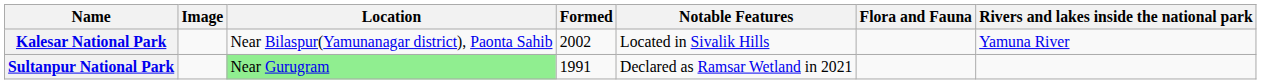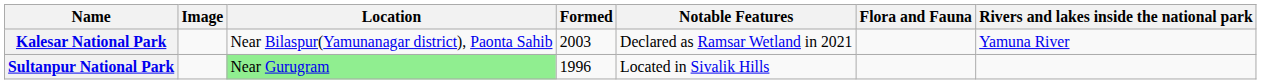 <table class="wikitable sortable">
 <tr>
 <th>Name</th>
 <th>Image</th>
 <th>Location</th>
 <th>Formed</th>
 <th>Notable Features</th>
 <th>Flora and Fauna</th>
 <th>Rivers and lakes inside the national park</th>
 </tr>
 <tr>
 <th><a href='#'>Kalesar National Park</a></th>
 <td></td>
 <td>Near <a href='#'>Bilaspur</a>(<a href='#'>Yamunanagar district</a>), <a href='#'>Paonta Sahib</a></td>
-<td>2002</td>
-<td>Located in <a href='#'>Sivalik Hills</a></td>
+<td>2003</td>
+<td>Declared as <a href='#'>Ramsar Wetland</a> in 2021</td>
 <td></td>
 <td><a href='#'>Yamuna River</a></td>
 </tr>
 <tr>
 <th><a href='#'>Sultanpur National Park</a></th>
 <td><br></td>
 <td style="background: lightgreen;">Near <a href='#'>Gurugram</a></td>
-<td>1991</td>
-<td>Declared as <a href='#'>Ramsar Wetland</a> in 2021</td>
+<td>1996</td>
+<td>Located in <a href='#'>Sivalik Hills</a></td>
 <td></td>
 <td></td>
 </tr>
 </table>
